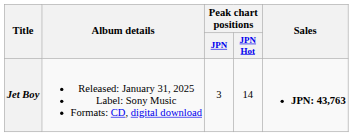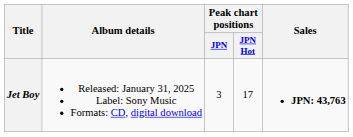 <table class="wikitable plainrowheaders" style="text-align:center;">
 <tr>
 <th scope="col" rowspan="2">Title</th>
 <th scope="col" rowspan="2">Album details</th>
 <th scope="col" colspan="2">Peak chart positions</th>
 <th scope="col" rowspan="2">Sales</th>
 </tr>
 <tr>
 <th scope="col" style="width:2.75em;font-size:85%;"><a href='#'>JPN</a><br></th>
 <th scope="col" style="width:2.75em;font-size:85%;"><a href='#'>JPN<br>Hot</a><br></th>
 </tr>
 <tr>
 <th scope="row"><em>Jet Boy</em></th>
 <td><br><ul><li>Released: January 31, 2025</li><li>Label: Sony Music</li><li>Formats: <a href='#'>CD</a>, <a href='#'>digital download</a></li></ul></td>
 <td>3</td>
-<td>14</td>
+<td>17</td>
 <td><strong><br><ul><li>JPN: 43,763 </li></ul></strong></td>
 </tr>
 </table>
